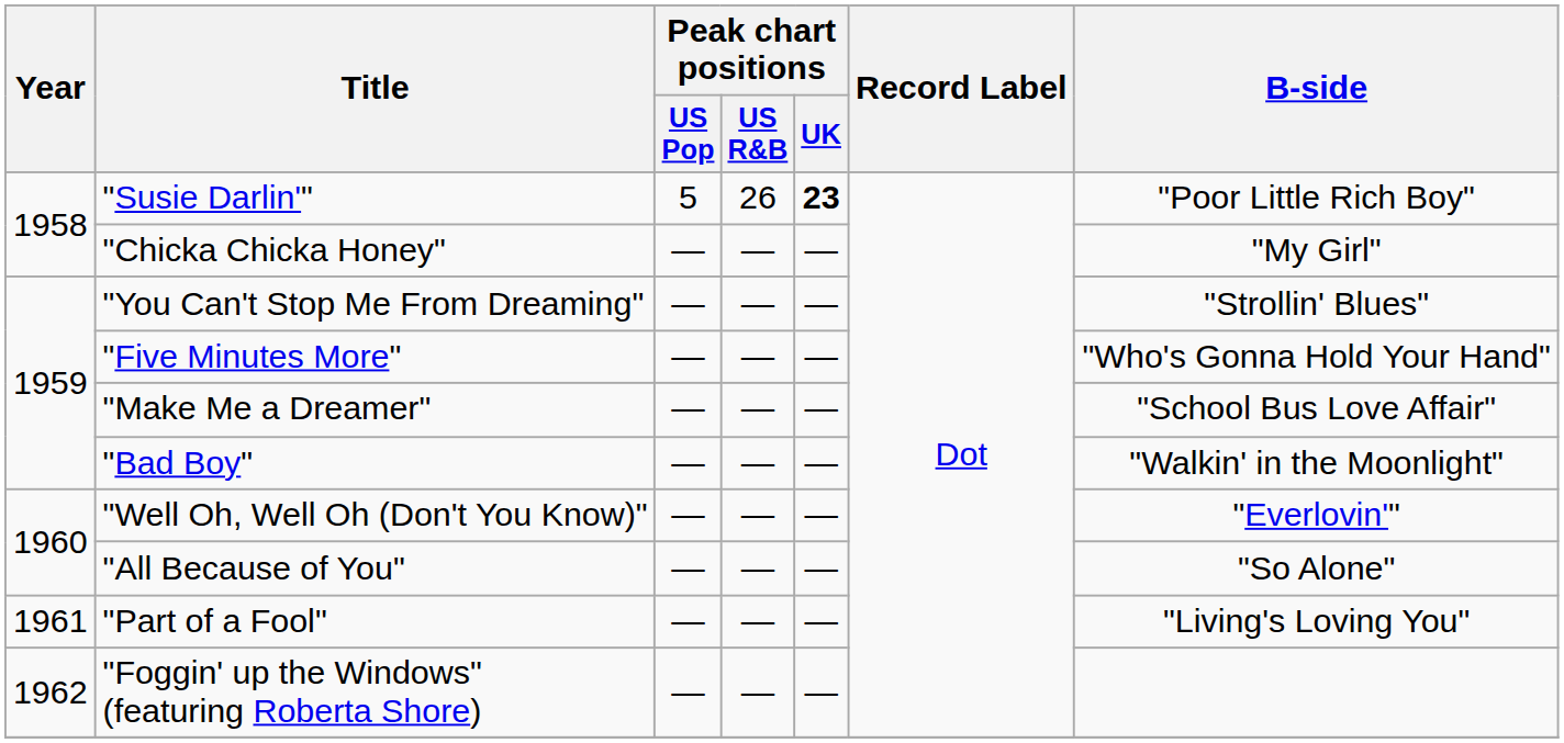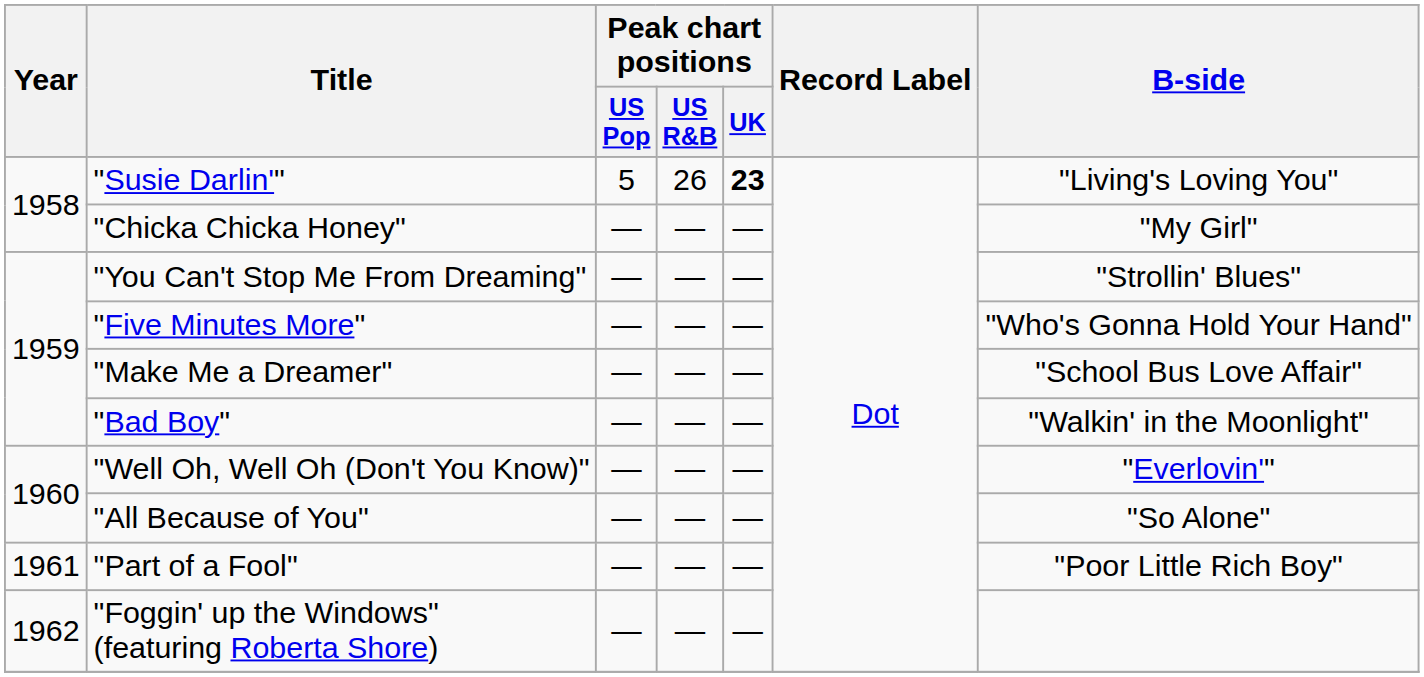 <table class="wikitable" style=text-align:center;>
 <tr>
 <th rowspan="2">Year</th>
 <th rowspan="2">Title</th>
 <th colspan="3">Peak chart<br>positions</th>
 <th rowspan="2">Record Label</th>
 <th rowspan="2"><a href='#'>B-side</a></th>
 </tr>
 <tr style="font-size:smaller;">
 <th align=centre><a href='#'>US<br>Pop</a></th>
 <th align=centre><a href='#'>US<br>R&B</a></th>
 <th align=centre><a href='#'>UK</a></th>
 </tr>
 <tr>
 <td rowspan="2">1958</td>
 <td align=left>"<a href='#'>Susie Darlin'</a>"</td>
 <td>5</td>
 <td>26</td>
 <td><strong>23</strong></td>
 <td rowspan="10"><a href='#'>Dot</a></td>
-<td rowspan="1">"Poor Little Rich Boy"</td>
+<td rowspan="1">"Living's Loving You"</td>
 </tr>
 <tr>
 <td align=left>"Chicka Chicka Honey"</td>
 <td>—</td>
 <td>—</td>
 <td>—</td>
 <td rowspan="1">"My Girl"</td>
 </tr>
 <tr>
 <td rowspan="4">1959</td>
 <td align=left>"You Can't Stop Me From Dreaming"</td>
 <td>—</td>
 <td>—</td>
 <td>—</td>
 <td rowspan="1">"Strollin' Blues"</td>
 </tr>
 <tr>
 <td align=left>"<a href='#'>Five Minutes More</a>"</td>
 <td>—</td>
 <td>—</td>
 <td>—</td>
 <td rowspan="1">"Who's Gonna Hold Your Hand"</td>
 </tr>
 <tr>
 <td align=left>"Make Me a Dreamer"</td>
 <td>—</td>
 <td>—</td>
 <td>—</td>
 <td rowspan="1">"School Bus Love Affair"</td>
 </tr>
 <tr>
 <td align=left>"<a href='#'>Bad Boy</a>"</td>
 <td>—</td>
 <td>—</td>
 <td>—</td>
 <td rowspan="1">"Walkin' in the Moonlight"</td>
 </tr>
 <tr>
 <td rowspan="2">1960</td>
 <td align=left>"Well Oh, Well Oh (Don't You Know)"</td>
 <td>—</td>
 <td>—</td>
 <td>—</td>
 <td rowspan="1">"<a href='#'>Everlovin'</a>"</td>
 </tr>
 <tr>
 <td align=left>"All Because of You"</td>
 <td>—</td>
 <td>—</td>
 <td>—</td>
 <td rowspan="1">"So Alone"</td>
 </tr>
 <tr>
 <td rowspan="1">1961</td>
 <td align=left>"Part of a Fool"</td>
 <td>—</td>
 <td>—</td>
 <td>—</td>
-<td rowspan="1">"Living's Loving You"</td>
+<td rowspan="1">"Poor Little Rich Boy"</td>
 </tr>
 <tr>
 <td rowspan="1">1962</td>
 <td align=left>"Foggin' up the Windows"<br> (featuring <a href='#'>Roberta Shore</a>)</td>
 <td>—</td>
 <td>—</td>
 <td>—</td>
 <td rowspan="1"></td>
 </tr>
 <tr>
 </tr>
 </table>
